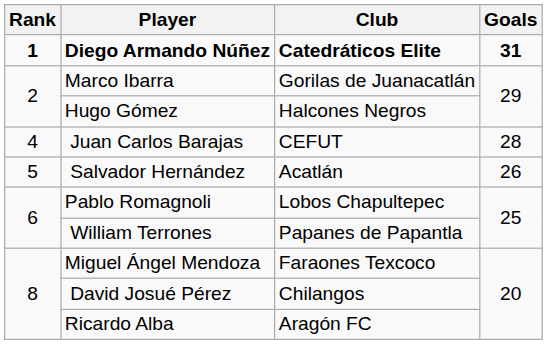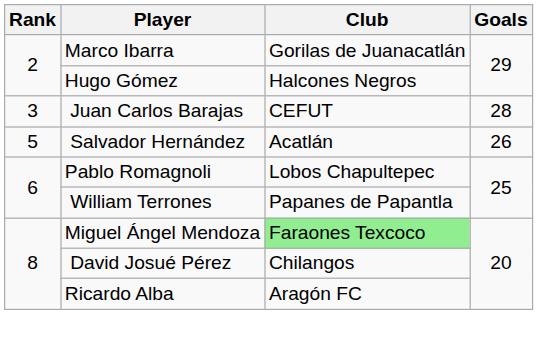 <table class="wikitable">
 <tr>
 <th>Rank</th>
 <th>Player</th>
 <th>Club</th>
 <th>Goals</th>
-</tr>
-<tr>
-<td align=center rowspan=1><strong>1</strong></td>
-<td><strong> Diego Armando Núñez</strong></td>
-<td><strong>Catedráticos Elite</strong></td>
-<td align=center rowspan=1><strong>31</strong></td>
 </tr>
 <tr>
 <td align=center rowspan=2>2</td>
 <td> Marco Ibarra</td>
 <td>Gorilas de Juanacatlán</td>
 <td align=center rowspan=2>29</td>
 </tr>
 <tr>
 <td> Hugo Gómez</td>
 <td>Halcones Negros</td>
 </tr>
 <tr>
-<td align=center rowspan=1>4</td>
+<td align=center rowspan=1>3</td>
 <td> Juan Carlos Barajas</td>
 <td>CEFUT</td>
 <td align=center rowspan=1>28</td>
 </tr>
 <tr>
 <td align=center rowspan=1>5</td>
 <td> Salvador Hernández</td>
 <td>Acatlán</td>
 <td align=center rowspan=1>26</td>
 </tr>
 <tr>
 <td align=center rowspan=2>6</td>
 <td> Pablo Romagnoli</td>
 <td>Lobos Chapultepec</td>
 <td align=center rowspan=2>25</td>
 </tr>
 <tr>
 <td> William Terrones</td>
 <td>Papanes de Papantla</td>
 </tr>
 <tr>
 <td align=center rowspan=3>8</td>
 <td> Miguel Ángel Mendoza</td>
-<td>Faraones Texcoco</td>
+<td style="background: lightgreen;">Faraones Texcoco</td>
 <td align=center rowspan=3>20</td>
 </tr>
 <tr>
 <td> David Josué Pérez</td>
 <td>Chilangos</td>
 </tr>
 <tr>
 <td> Ricardo Alba</td>
 <td>Aragón FC</td>
 </tr>
 </table>
